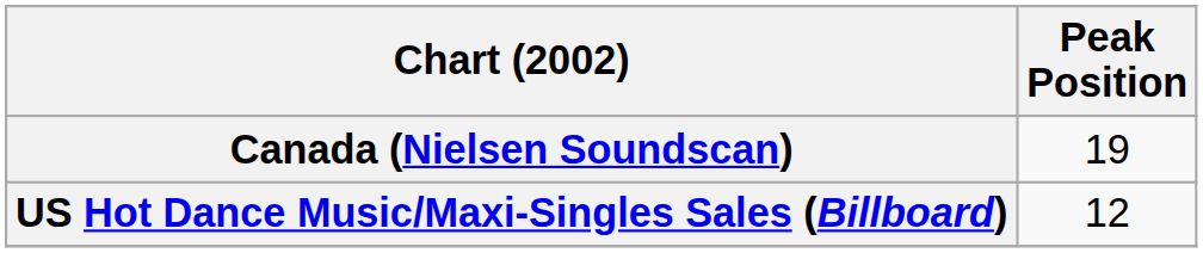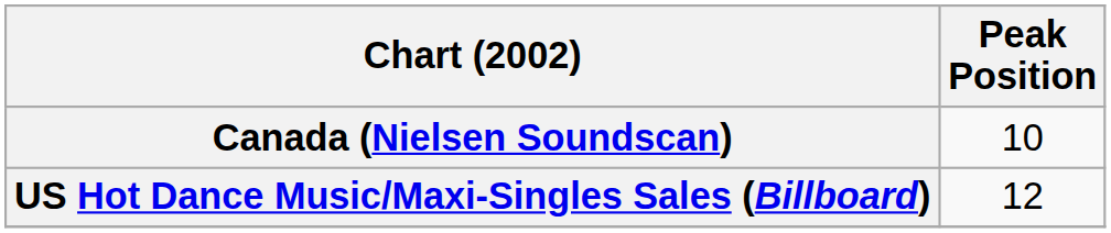 <table class="wikitable plainrowheaders sortable">
 <tr>
 <th scope="col">Chart (2002)</th>
 <th scope="col">Peak<br>Position</th>
 </tr>
 <tr>
 <th scope="row">Canada (<a href='#'>Nielsen Soundscan</a>)</th>
-<td align="center">19</td>
+<td align="center">10</td>
 </tr>
 <tr>
 <th scope="row">US <a href='#'>Hot Dance Music/Maxi-Singles Sales</a> (<em><a href='#'>Billboard</a></em>)</th>
 <td align="center">12</td>
 </tr>
 <tr>
 </tr>
 </table>
